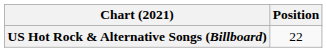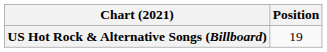 <table class="wikitable plainrowheaders" style="text-align:center">
 <tr>
 <th scope="col">Chart (2021)</th>
 <th scope="col">Position</th>
 </tr>
 <tr>
 <th scope="row">US Hot Rock & Alternative Songs (<em>Billboard</em>)</th>
-<td>22</td>
+<td>19</td>
 </tr>
 </table>
